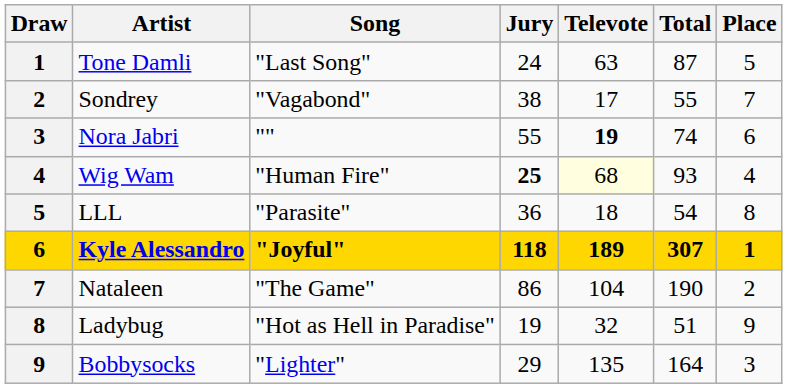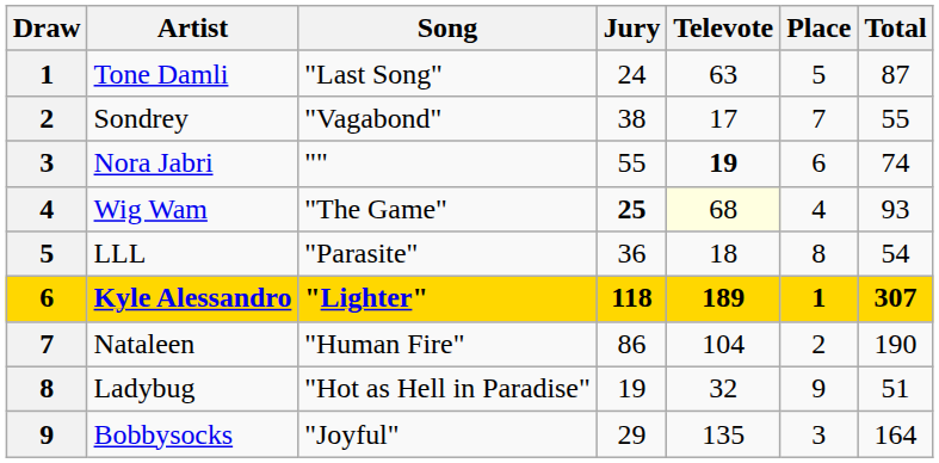 <table class="sortable wikitable nowraplinks plainrowheaders" style="margin: 1em auto 1em auto; text-align:center">
 <tr>
 <th scope="col">Draw</th>
 <th scope="col">Artist</th>
 <th scope="col">Song</th>
 <th scope="col">Jury</th>
 <th scope="col">Televote</th>
+<th scope="col">Place</th>
 <th scope="col">Total</th>
-<th scope="col">Place</th>
 </tr>
 <tr>
 <th scope="row" style="text-align:center;">1</th>
 <td style="text-align:left;"><a href='#'>Tone Damli</a></td>
 <td style="text-align:left;">"Last Song"</td>
 <td>24</td>
 <td>63</td>
+<td>5</td>
 <td>87</td>
-<td>5</td>
 </tr>
 <tr>
 <th scope="row" style="text-align:center;">2</th>
 <td style="text-align:left;">Sondrey</td>
 <td style="text-align:left;">"Vagabond"</td>
 <td>38</td>
 <td>17</td>
+<td>7</td>
 <td>55</td>
-<td>7</td>
 </tr>
 <tr>
 <th scope="row" style="text-align:center;">3</th>
 <td style="text-align:left;"><a href='#'>Nora Jabri</a></td>
 <td style="text-align:left;">""</td>
 <td>55</td>
 <td><strong>19</strong></td>
+<td>6</td>
 <td>74</td>
-<td>6</td>
 </tr>
 <tr>
 <th scope="row" style="text-align:center;">4</th>
 <td style="text-align:left;"><a href='#'>Wig Wam</a></td>
-<td style="text-align:left;">"Human Fire"</td>
+<td style="text-align:left;">"The Game"</td>
 <td><strong>25</strong></td>
 <td style="background: lightyellow;">68</td>
+<td>4</td>
 <td>93</td>
-<td>4</td>
 </tr>
 <tr>
 <th scope="row" style="text-align:center;">5</th>
 <td style="text-align:left;">LLL</td>
 <td style="text-align:left;">"Parasite"</td>
 <td>36</td>
 <td>18</td>
+<td>8</td>
 <td>54</td>
-<td>8</td>
 </tr>
 <tr style="font-weight:bold; background:gold;">
 <th scope="row" style="text-align:center; font-weight:bold; background:gold;">6</th>
 <td style="text-align:left;"><a href='#'>Kyle Alessandro</a></td>
-<td style="text-align:left;">"Joyful"</td>
+<td style="text-align:left;">"<a href='#'>Lighter</a>"</td>
 <td>118</td>
 <td>189</td>
+<td>1</td>
 <td>307</td>
-<td>1</td>
 </tr>
 <tr>
 <th scope="row" style="text-align:center;">7</th>
 <td style="text-align:left;">Nataleen</td>
-<td style="text-align:left;">"The Game"</td>
+<td style="text-align:left;">"Human Fire"</td>
 <td>86</td>
 <td>104</td>
+<td>2</td>
 <td>190</td>
-<td>2</td>
 </tr>
 <tr>
 <th scope="row" style="text-align:center;">8</th>
 <td style="text-align:left;">Ladybug</td>
 <td style="text-align:left;">"Hot as Hell in Paradise"</td>
 <td>19</td>
 <td>32</td>
+<td>9</td>
 <td>51</td>
-<td>9</td>
 </tr>
 <tr>
 <th scope="row" style="text-align:center;">9</th>
 <td style="text-align:left;"><a href='#'>Bobbysocks</a></td>
-<td style="text-align:left;">"<a href='#'>Lighter</a>"</td>
+<td style="text-align:left;">"Joyful"</td>
 <td>29</td>
 <td>135</td>
+<td>3</td>
 <td>164</td>
-<td>3</td>
 </tr>
 </table>
